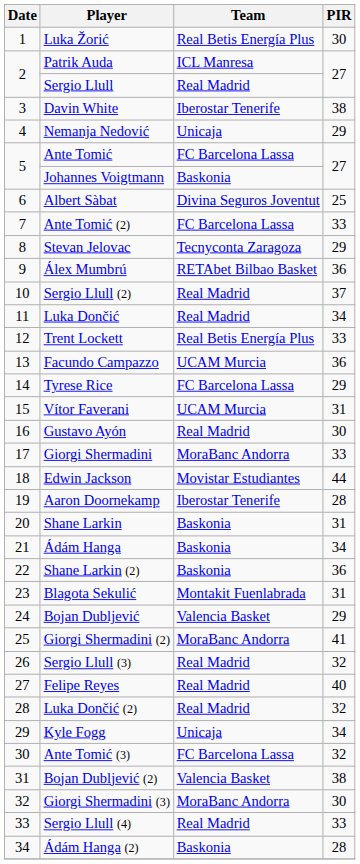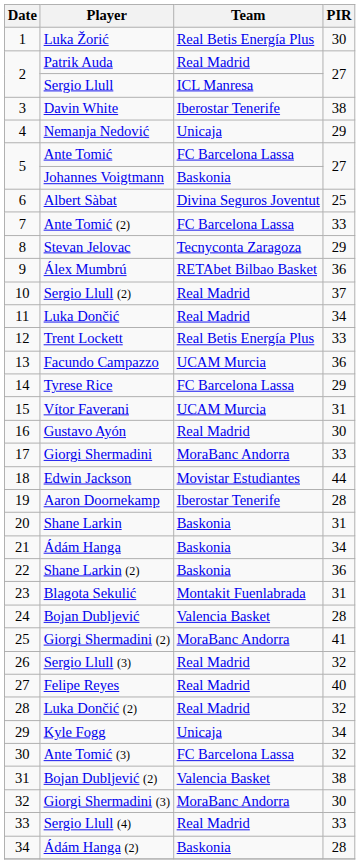 <table class="wikitable sortable" style="text-align: center;">
 <tr>
 <th>Date</th>
 <th>Player</th>
 <th>Team</th>
 <th>PIR</th>
 </tr>
 <tr>
 <td>1</td>
 <td style="text-align:left;"> <a href='#'>Luka Žorić</a></td>
 <td style="text-align:left;"><a href='#'>Real Betis Energía Plus</a></td>
 <td>30</td>
 </tr>
 <tr>
 <td rowspan=2>2</td>
 <td style="text-align:left;"> <a href='#'>Patrik Auda</a></td>
-<td style="text-align:left;"><a href='#'>ICL Manresa</a></td>
+<td style="text-align:left;"><a href='#'>Real Madrid</a></td>
 <td rowspan=2>27</td>
 </tr>
 <tr>
 <td style="text-align:left;"> <a href='#'>Sergio Llull</a></td>
-<td style="text-align:left;"><a href='#'>Real Madrid</a></td>
+<td style="text-align:left;"><a href='#'>ICL Manresa</a></td>
 </tr>
 <tr>
 <td>3</td>
 <td style="text-align:left;"> <a href='#'>Davin White</a></td>
 <td style="text-align:left;"><a href='#'>Iberostar Tenerife</a></td>
 <td>38</td>
 </tr>
 <tr>
 <td>4</td>
 <td style="text-align:left;"> <a href='#'>Nemanja Nedović</a></td>
 <td style="text-align:left;"><a href='#'>Unicaja</a></td>
 <td>29</td>
 </tr>
 <tr>
 <td rowspan=2>5</td>
 <td style="text-align:left;"> <a href='#'>Ante Tomić</a></td>
 <td style="text-align:left;"><a href='#'>FC Barcelona Lassa</a></td>
 <td rowspan=2>27</td>
 </tr>
 <tr>
 <td style="text-align:left;"> <a href='#'>Johannes Voigtmann</a></td>
 <td style="text-align:left;"><a href='#'>Baskonia</a></td>
 </tr>
 <tr>
 <td>6</td>
 <td style="text-align:left;"> <a href='#'>Albert Sàbat</a></td>
 <td style="text-align:left;"><a href='#'>Divina Seguros Joventut</a></td>
 <td>25</td>
 </tr>
 <tr>
 <td>7</td>
 <td style="text-align:left;"> <a href='#'>Ante Tomić</a> <small>(2)</small></td>
 <td style="text-align:left;"><a href='#'>FC Barcelona Lassa</a></td>
 <td>33</td>
 </tr>
 <tr>
 <td>8</td>
 <td style="text-align:left;"> <a href='#'>Stevan Jelovac</a></td>
 <td style="text-align:left;"><a href='#'>Tecnyconta Zaragoza</a></td>
 <td>29</td>
 </tr>
 <tr>
 <td>9</td>
 <td style="text-align:left;"> <a href='#'>Álex Mumbrú</a></td>
 <td style="text-align:left;"><a href='#'>RETAbet Bilbao Basket</a></td>
 <td>36</td>
 </tr>
 <tr>
 <td>10</td>
 <td style="text-align:left;"> <a href='#'>Sergio Llull</a> <small>(2)</small></td>
 <td style="text-align:left;"><a href='#'>Real Madrid</a></td>
 <td>37</td>
 </tr>
 <tr>
 <td>11</td>
 <td style="text-align:left;"> <a href='#'>Luka Dončić</a></td>
 <td style="text-align:left;"><a href='#'>Real Madrid</a></td>
 <td>34</td>
 </tr>
 <tr>
 <td>12</td>
 <td style="text-align:left;"> <a href='#'>Trent Lockett</a></td>
 <td style="text-align:left;"><a href='#'>Real Betis Energía Plus</a></td>
 <td>33</td>
 </tr>
 <tr>
 <td>13</td>
 <td style="text-align:left;"> <a href='#'>Facundo Campazzo</a></td>
 <td style="text-align:left;"><a href='#'>UCAM Murcia</a></td>
 <td>36</td>
 </tr>
 <tr>
 <td>14</td>
 <td style="text-align:left;"> <a href='#'>Tyrese Rice</a></td>
 <td style="text-align:left;"><a href='#'>FC Barcelona Lassa</a></td>
 <td>29</td>
 </tr>
 <tr>
 <td>15</td>
 <td style="text-align:left;"> <a href='#'>Vítor Faverani</a></td>
 <td style="text-align:left;"><a href='#'>UCAM Murcia</a></td>
 <td>31</td>
 </tr>
 <tr>
 <td>16</td>
 <td style="text-align:left;"> <a href='#'>Gustavo Ayón</a></td>
 <td style="text-align:left;"><a href='#'>Real Madrid</a></td>
 <td>30</td>
 </tr>
 <tr>
 <td>17</td>
 <td style="text-align:left;"> <a href='#'>Giorgi Shermadini</a></td>
 <td style="text-align:left;"><a href='#'>MoraBanc Andorra</a></td>
 <td>33</td>
 </tr>
 <tr>
 <td>18</td>
 <td style="text-align:left;"> <a href='#'>Edwin Jackson</a></td>
 <td style="text-align:left;"><a href='#'>Movistar Estudiantes</a></td>
 <td>44</td>
 </tr>
 <tr>
 <td>19</td>
 <td style="text-align:left;"> <a href='#'>Aaron Doornekamp</a></td>
 <td style="text-align:left;"><a href='#'>Iberostar Tenerife</a></td>
 <td>28</td>
 </tr>
 <tr>
 <td>20</td>
 <td style="text-align:left;"> <a href='#'>Shane Larkin</a></td>
 <td style="text-align:left;"><a href='#'>Baskonia</a></td>
 <td>31</td>
 </tr>
 <tr>
 <td>21</td>
 <td style="text-align:left;"> <a href='#'>Ádám Hanga</a></td>
 <td style="text-align:left;"><a href='#'>Baskonia</a></td>
 <td>34</td>
 </tr>
 <tr>
 <td>22</td>
 <td style="text-align:left;"> <a href='#'>Shane Larkin</a> <small>(2)</small></td>
 <td style="text-align:left;"><a href='#'>Baskonia</a></td>
 <td>36</td>
 </tr>
 <tr>
 <td>23</td>
 <td style="text-align:left;"> <a href='#'>Blagota Sekulić</a></td>
 <td style="text-align:left;"><a href='#'>Montakit Fuenlabrada</a></td>
 <td>31</td>
 </tr>
 <tr>
 <td>24</td>
 <td style="text-align:left;"> <a href='#'>Bojan Dubljević</a></td>
 <td style="text-align:left;"><a href='#'>Valencia Basket</a></td>
-<td>29</td>
+<td>28</td>
 </tr>
 <tr>
 <td>25</td>
 <td style="text-align:left;"> <a href='#'>Giorgi Shermadini</a> <small>(2)</small></td>
 <td style="text-align:left;"><a href='#'>MoraBanc Andorra</a></td>
 <td>41</td>
 </tr>
 <tr>
 <td>26</td>
 <td style="text-align:left;"> <a href='#'>Sergio Llull</a> <small>(3)</small></td>
 <td style="text-align:left;"><a href='#'>Real Madrid</a></td>
 <td>32</td>
 </tr>
 <tr>
 <td>27</td>
 <td style="text-align:left;"> <a href='#'>Felipe Reyes</a></td>
 <td style="text-align:left;"><a href='#'>Real Madrid</a></td>
 <td>40</td>
 </tr>
 <tr>
 <td>28</td>
 <td style="text-align:left;"> <a href='#'>Luka Dončić</a> <small>(2)</small></td>
 <td style="text-align:left;"><a href='#'>Real Madrid</a></td>
 <td>32</td>
 </tr>
 <tr>
 <td>29</td>
 <td style="text-align:left;"> <a href='#'>Kyle Fogg</a></td>
 <td style="text-align:left;"><a href='#'>Unicaja</a></td>
 <td>34</td>
 </tr>
 <tr>
 <td>30</td>
 <td style="text-align:left;"> <a href='#'>Ante Tomić</a> <small>(3)</small></td>
 <td style="text-align:left;"><a href='#'>FC Barcelona Lassa</a></td>
 <td>32</td>
 </tr>
 <tr>
 <td>31</td>
 <td style="text-align:left;"> <a href='#'>Bojan Dubljević</a> <small>(2)</small></td>
 <td style="text-align:left;"><a href='#'>Valencia Basket</a></td>
 <td>38</td>
 </tr>
 <tr>
 <td>32</td>
 <td style="text-align:left;"> <a href='#'>Giorgi Shermadini</a> <small>(3)</small></td>
 <td style="text-align:left;"><a href='#'>MoraBanc Andorra</a></td>
 <td>30</td>
 </tr>
 <tr>
 <td>33</td>
 <td style="text-align:left;"> <a href='#'>Sergio Llull</a> <small>(4)</small></td>
 <td style="text-align:left;"><a href='#'>Real Madrid</a></td>
 <td>33</td>
 </tr>
 <tr>
 <td>34</td>
 <td style="text-align:left;"> <a href='#'>Ádám Hanga</a> <small>(2)</small></td>
 <td style="text-align:left;"><a href='#'>Baskonia</a></td>
 <td>28</td>
 </tr>
 <tr>
 </tr>
 </table>
